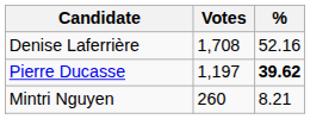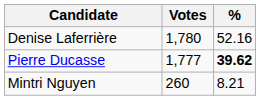 <table class="wikitable">
 <tr>
 <th style="width: 170px">Candidate</th>
 <th style="width: 50px">Votes </th>
 <th style="width: 40px">%</th>
 </tr>
 <tr>
 <td>Denise Laferrière</td>
-<td>1,708</td>
+<td>1,780</td>
 <td>52.16</td>
 </tr>
 <tr>
 <td><a href='#'>Pierre Ducasse</a></td>
-<td>1,197</td>
+<td>1,777</td>
 <td><strong>39.62</strong></td>
 </tr>
 <tr>
 <td>Mintri Nguyen</td>
 <td>260</td>
 <td>8.21</td>
 </tr>
 </table>
